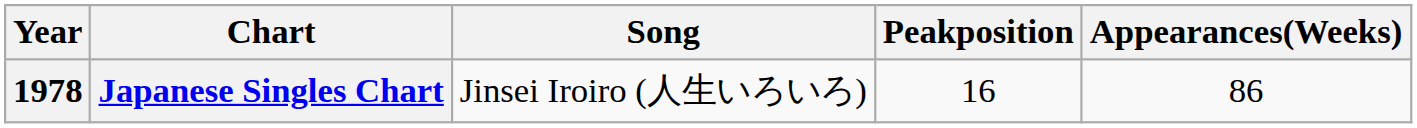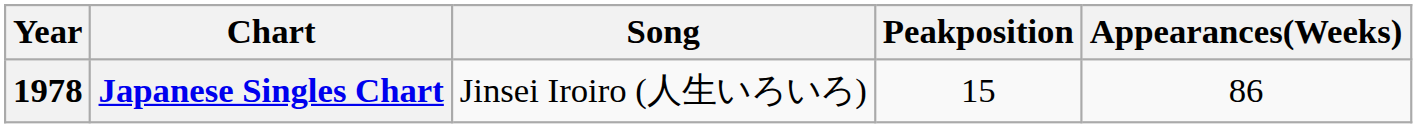 <table class="wikitable plainrowheaders">
 <tr>
 <th>Year</th>
 <th scope="col">Chart</th>
 <th scope="col">Song</th>
 <th scope="col">Peakposition</th>
 <th scope="col">Appearances(Weeks)</th>
 </tr>
 <tr>
 <th scope="row">1978</th>
 <th scope="row"><a href='#'>Japanese Singles Chart</a></th>
 <td style="text-align:center;">Jinsei Iroiro (人生いろいろ)</td>
-<td style="text-align:center;">16</td>
+<td style="text-align:center;">15</td>
 <td style="text-align:center;">86</td>
 </tr>
 </table>
